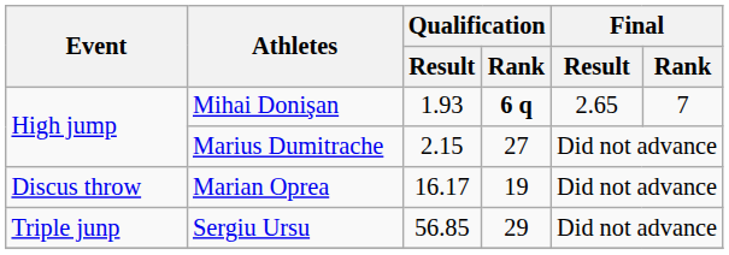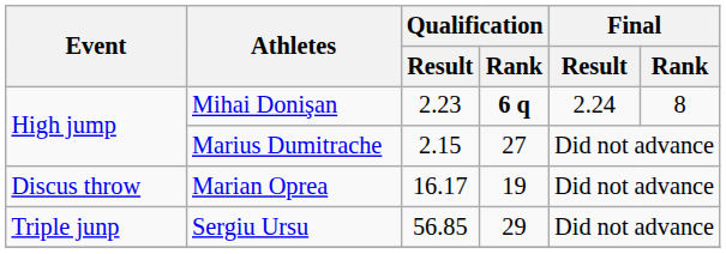 <table class="wikitable" border="1" style="font-size:90%">
 <tr>
 <th rowspan="2" width=100>Event</th>
 <th rowspan="2" width=120>Athletes</th>
 <th colspan="2">Qualification</th>
 <th colspan="2">Final</th>
 </tr>
 <tr>
 <th>Result</th>
 <th>Rank</th>
 <th>Result</th>
 <th>Rank</th>
 </tr>
 <tr>
 <td rowspan=2><a href='#'>High jump</a></td>
 <td><a href='#'>Mihai Donişan</a></td>
-<td align=center>1.93</td>
+<td align=center>2.23</td>
 <td align=center><strong>6 q</strong></td>
-<td align=center>2.65</td>
-<td align=center>7</td>
+<td align=center>2.24</td>
+<td align=center>8</td>
 </tr>
 <tr>
 <td><a href='#'>Marius Dumitrache</a></td>
 <td align=center>2.15</td>
 <td align=center>27</td>
 <td colspan="2" align=center>Did not advance</td>
 </tr>
 <tr>
 <td><a href='#'>Discus throw</a></td>
 <td><a href='#'>Marian Oprea</a></td>
 <td align=center>16.17</td>
 <td align=center>19</td>
 <td colspan="2" align=center>Did not advance</td>
 </tr>
 <tr>
 <td><a href='#'>Triple junp</a></td>
 <td><a href='#'>Sergiu Ursu</a></td>
 <td align=center>56.85</td>
 <td align=center>29</td>
 <td colspan="2" align=center>Did not advance</td>
 </tr>
 <tr>
 </tr>
 </table>
